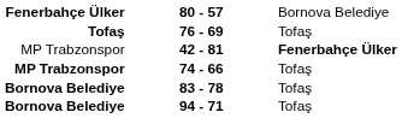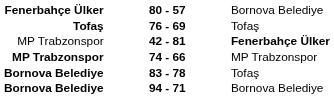 <table width=100% cellspacing=1>
 <tr>
 <th width=20%></th>
 <th width=12%></th>
 <th></th>
 </tr>
 <tr>
 <td></td>
 </tr>
 <tr style=font-size:90%>
 <td align=right><strong>Fenerbahçe Ülker</strong></td>
 <td align=center><strong>80 - 57</strong></td>
 <td>Bornova Belediye</td>
 </tr>
 <tr style=font-size:90%>
 <td align=right><strong>Tofaş</strong></td>
 <td align=center><strong>76 - 69</strong></td>
 <td>Tofaş</td>
 </tr>
 <tr style=font-size:90%>
 <td align=right>MP Trabzonspor</td>
 <td align=center><strong>42 - 81</strong></td>
 <td><strong>Fenerbahçe Ülker</strong></td>
 </tr>
 <tr style=font-size:90%>
 <td align=right><strong>MP Trabzonspor</strong></td>
 <td align=center><strong>74 - 66</strong></td>
-<td>Tofaş</td>
+<td>MP Trabzonspor</td>
 </tr>
 <tr style=font-size:90%>
 <td align=right><strong>Bornova Belediye</strong></td>
 <td align=center><strong>83 - 78</strong></td>
 <td>Tofaş</td>
 </tr>
 <tr style=font-size:90%>
 <td align=right><strong>Bornova Belediye</strong></td>
 <td align=center><strong>94 - 71</strong></td>
-<td>Tofaş</td>
+<td>Bornova Belediye</td>
 </tr>
 </table>
